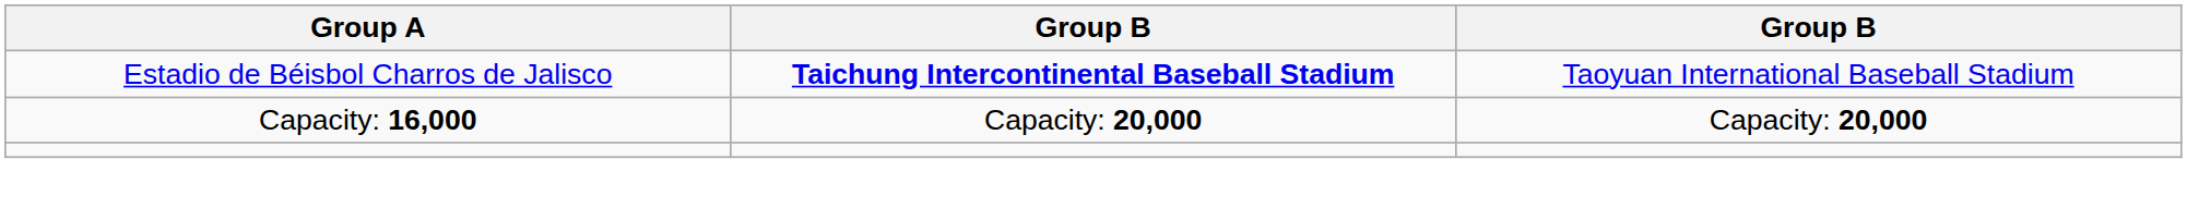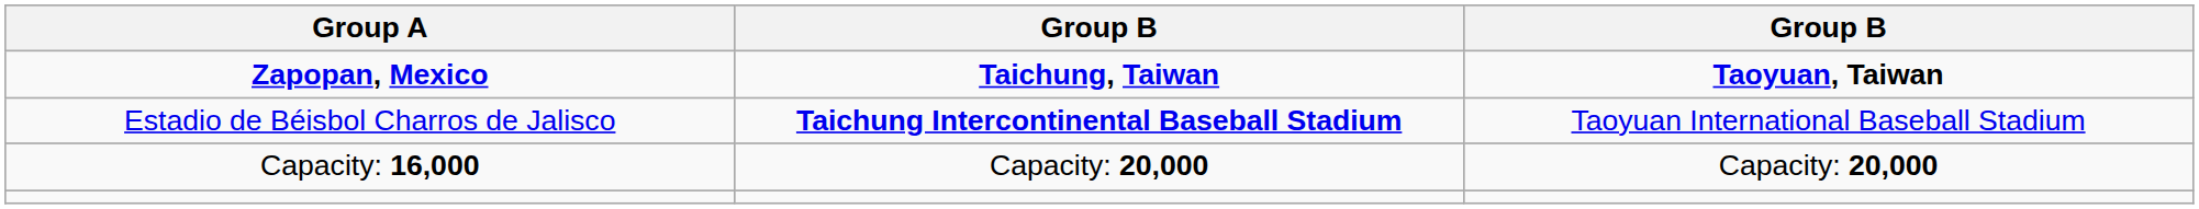 <table class="wikitable" style="text-align:center; width:95%;">
 <tr>
 <th width=33%>Group A</th>
 <th width=33%>Group B</th>
 <th width=33%>Group B</th>
+</tr>
+<tr>
+<td> <strong><a href='#'>Zapopan</a>, <a href='#'>Mexico</a></strong></td>
+<td> <strong><a href='#'>Taichung</a>, <a href='#'>Taiwan</a></strong></td>
+<td> <strong><a href='#'>Taoyuan</a>, Taiwan</strong></td>
 </tr>
 <tr>
 <td><a href='#'>Estadio de Béisbol Charros de Jalisco</a></td>
 <td><strong><a href='#'>Taichung Intercontinental Baseball Stadium</a></strong></td>
 <td><a href='#'>Taoyuan International Baseball Stadium</a></td>
 </tr>
 <tr>
 <td>Capacity: <strong>16,000</strong></td>
 <td>Capacity: <strong>20,000</strong></td>
 <td>Capacity: <strong>20,000</strong></td>
 </tr>
 <tr>
 <td></td>
 <td></td>
 <td></td>
 </tr>
 </table>
